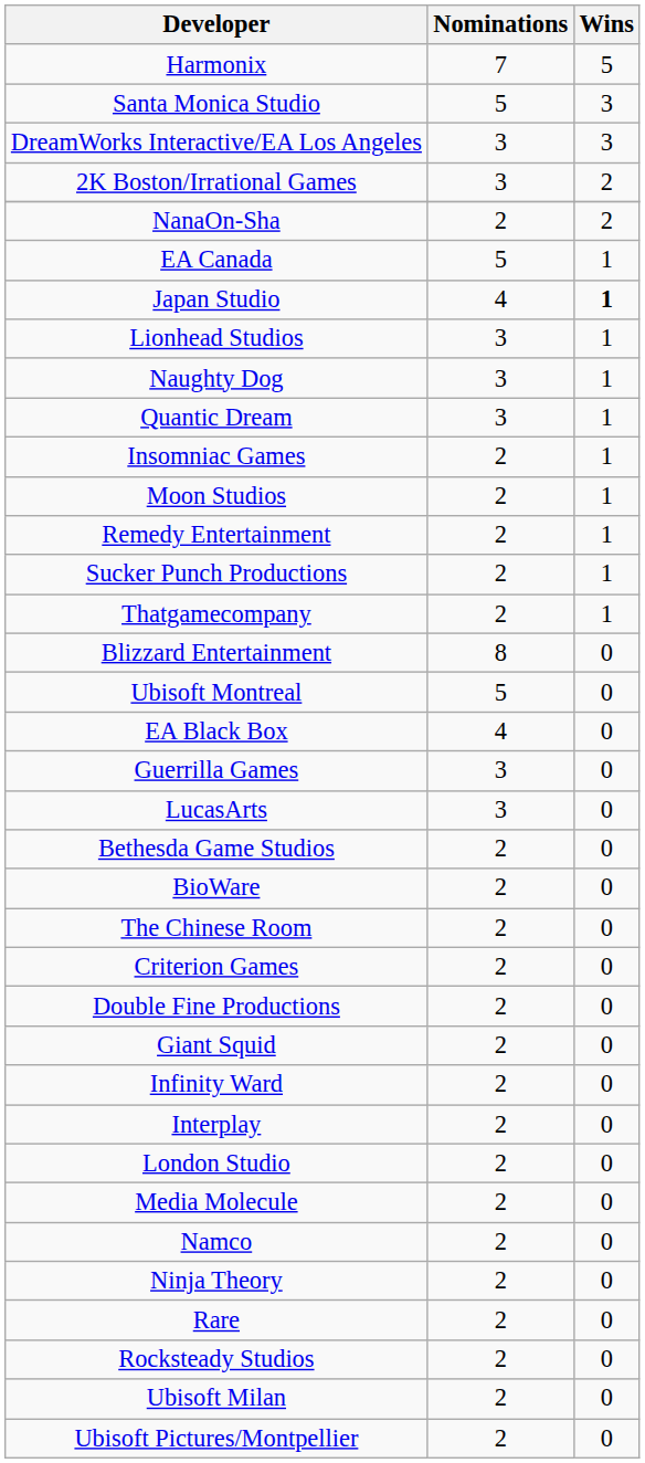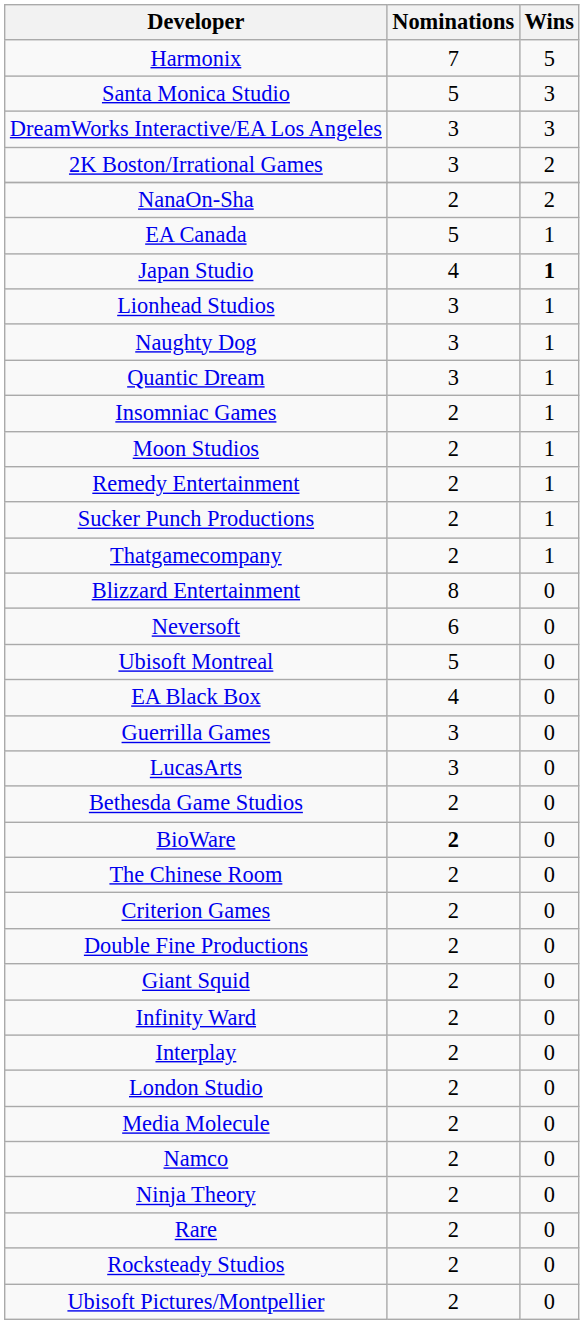 <table class="wikitable sortable plainrowheaders" rowspan="2" style="text-align:center;" background: #f6e39c;>
 <tr>
 <th scope="col">Developer</th>
 <th scope="col">Nominations</th>
 <th scope="col">Wins</th>
 </tr>
 <tr>
 <td><a href='#'>Harmonix</a></td>
 <td>7</td>
 <td>5</td>
 </tr>
 <tr>
 <td><a href='#'>Santa Monica Studio</a></td>
 <td>5</td>
 <td>3</td>
 </tr>
 <tr>
 <td><a href='#'>DreamWorks Interactive/EA Los Angeles</a></td>
 <td>3</td>
 <td>3</td>
 </tr>
 <tr>
 <td><a href='#'>2K Boston/Irrational Games</a></td>
 <td>3</td>
 <td>2</td>
 </tr>
 <tr>
 </tr>
 <tr>
 <td><a href='#'>NanaOn-Sha</a></td>
 <td>2</td>
 <td>2</td>
 </tr>
 <tr>
 <td><a href='#'>EA Canada</a></td>
 <td>5</td>
 <td>1</td>
 </tr>
 <tr>
 <td><a href='#'>Japan Studio</a></td>
 <td>4</td>
 <td><strong>1</strong></td>
 </tr>
 <tr>
 <td><a href='#'>Lionhead Studios</a></td>
 <td>3</td>
 <td>1</td>
 </tr>
 <tr>
 <td><a href='#'>Naughty Dog</a></td>
 <td>3</td>
 <td>1</td>
 </tr>
 <tr>
 <td><a href='#'>Quantic Dream</a></td>
 <td>3</td>
 <td>1</td>
 </tr>
 <tr>
 <td><a href='#'>Insomniac Games</a></td>
 <td>2</td>
 <td>1</td>
 </tr>
 <tr>
 <td><a href='#'>Moon Studios</a></td>
 <td>2</td>
 <td>1</td>
 </tr>
 <tr>
 <td><a href='#'>Remedy Entertainment</a></td>
 <td>2</td>
 <td>1</td>
 </tr>
 <tr>
 <td><a href='#'>Sucker Punch Productions</a></td>
 <td>2</td>
 <td>1</td>
 </tr>
 <tr>
 <td><a href='#'>Thatgamecompany</a></td>
 <td>2</td>
 <td>1</td>
 </tr>
 <tr>
 <td><a href='#'>Blizzard Entertainment</a></td>
 <td>8</td>
 <td>0</td>
 </tr>
 <tr>
+<td><a href='#'>Neversoft</a></td>
+<td>6</td>
+<td>0</td>
+</tr>
+<tr>
 <td><a href='#'>Ubisoft Montreal</a></td>
 <td>5</td>
 <td>0</td>
 </tr>
 <tr>
 <td><a href='#'>EA Black Box</a></td>
 <td>4</td>
 <td>0</td>
 </tr>
 <tr>
 <td><a href='#'>Guerrilla Games</a></td>
 <td>3</td>
 <td>0</td>
 </tr>
 <tr>
 <td><a href='#'>LucasArts</a></td>
 <td>3</td>
 <td>0</td>
 </tr>
 <tr>
 <td><a href='#'>Bethesda Game Studios</a></td>
 <td>2</td>
 <td>0</td>
 </tr>
 <tr>
 <td><a href='#'>BioWare</a></td>
-<td>2</td>
+<td><strong>2</strong></td>
 <td>0</td>
 </tr>
 <tr>
 <td><a href='#'>The Chinese Room</a></td>
 <td>2</td>
 <td>0</td>
 </tr>
 <tr>
 <td><a href='#'>Criterion Games</a></td>
 <td>2</td>
 <td>0</td>
 </tr>
 <tr>
 <td><a href='#'>Double Fine Productions</a></td>
 <td>2</td>
 <td>0</td>
 </tr>
 <tr>
 <td><a href='#'>Giant Squid</a></td>
 <td>2</td>
 <td>0</td>
 </tr>
 <tr>
 <td><a href='#'>Infinity Ward</a></td>
 <td>2</td>
 <td>0</td>
 </tr>
 <tr>
 <td><a href='#'>Interplay</a></td>
 <td>2</td>
 <td>0</td>
 </tr>
 <tr>
 <td><a href='#'>London Studio</a></td>
 <td>2</td>
 <td>0</td>
 </tr>
 <tr>
 <td><a href='#'>Media Molecule</a></td>
 <td>2</td>
 <td>0</td>
 </tr>
 <tr>
 <td><a href='#'>Namco</a></td>
 <td>2</td>
 <td>0</td>
 </tr>
 <tr>
 <td><a href='#'>Ninja Theory</a></td>
 <td>2</td>
 <td>0</td>
 </tr>
 <tr>
 <td><a href='#'>Rare</a></td>
 <td>2</td>
 <td>0</td>
 </tr>
 <tr>
 <td><a href='#'>Rocksteady Studios</a></td>
 <td>2</td>
 <td>0</td>
 </tr>
 <tr>
-<td><a href='#'>Ubisoft Milan</a></td>
-<td>2</td>
-<td>0</td>
-</tr>
-<tr>
 <td><a href='#'>Ubisoft Pictures/Montpellier</a></td>
 <td>2</td>
 <td>0</td>
 </tr>
 </table>
